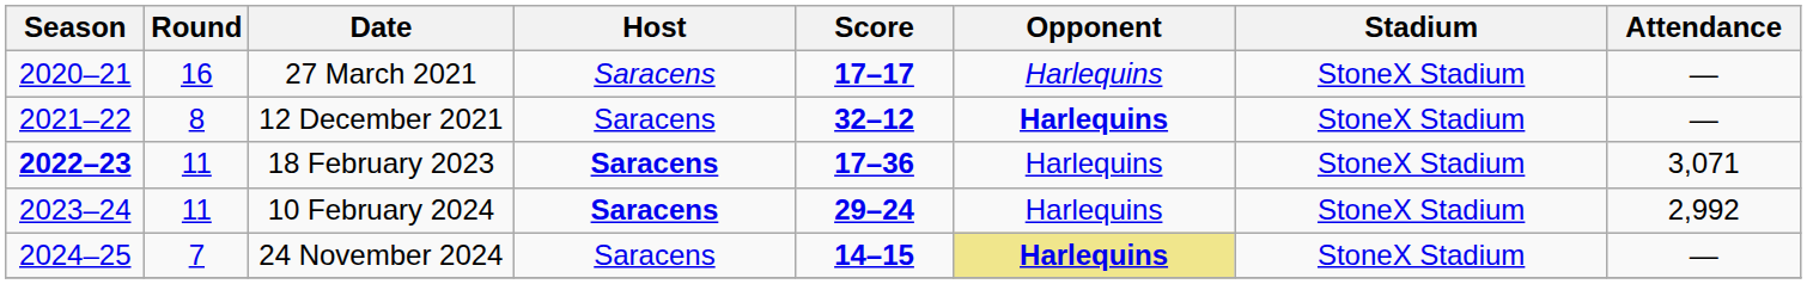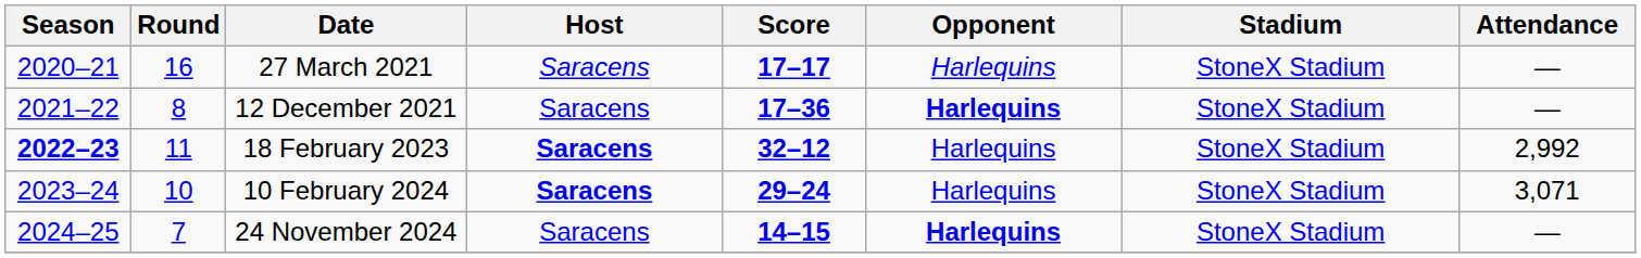 <table class="wikitable" style="text-align:center;">
 <tr>
 <th style="width:70px">Season</th>
 <th style="width:50px">Round</th>
 <th style="width:140px">Date</th>
 <th style="width:150px">Host</th>
 <th style="width:80px">Score</th>
 <th style="width:150px">Opponent</th>
 <th style="width:200px">Stadium</th>
 <th style="width:100px">Attendance</th>
 </tr>
 <tr>
 <td><a href='#'>2020–21</a></td>
 <td><a href='#'>16</a></td>
 <td>27 March 2021</td>
 <td><em><a href='#'>Saracens</a></em></td>
 <td><strong><a href='#'>17–17</a></strong></td>
 <td><em><a href='#'>Harlequins</a></em></td>
 <td><a href='#'>StoneX Stadium</a></td>
 <td>—</td>
 </tr>
 <tr>
 <td><a href='#'>2021–22</a></td>
 <td><a href='#'>8</a></td>
 <td>12 December 2021</td>
 <td><a href='#'>Saracens</a></td>
-<td><strong><a href='#'>32–12</a></strong></td>
+<td><strong><a href='#'>17–36</a></strong></td>
 <td><strong><a href='#'>Harlequins</a></strong></td>
 <td><a href='#'>StoneX Stadium</a></td>
 <td>—</td>
 </tr>
 <tr>
 <td><strong><a href='#'>2022–23</a></strong></td>
 <td><a href='#'>11</a></td>
 <td>18 February 2023</td>
 <td><strong><a href='#'>Saracens</a></strong></td>
-<td><strong><a href='#'>17–36</a></strong></td>
+<td><strong><a href='#'>32–12</a></strong></td>
 <td><a href='#'>Harlequins</a></td>
 <td><a href='#'>StoneX Stadium</a></td>
-<td>3,071</td>
+<td>2,992</td>
 </tr>
 <tr>
 <td><a href='#'>2023–24</a></td>
-<td><a href='#'>11</a></td>
+<td><a href='#'>10</a></td>
 <td>10 February 2024</td>
 <td><strong><a href='#'>Saracens</a></strong></td>
 <td><strong><a href='#'>29–24</a></strong></td>
 <td><a href='#'>Harlequins</a></td>
 <td><a href='#'>StoneX Stadium</a></td>
-<td>2,992</td>
+<td>3,071</td>
 </tr>
 <tr>
 <td><a href='#'>2024–25</a></td>
 <td><a href='#'>7</a></td>
 <td>24 November 2024</td>
 <td><a href='#'>Saracens</a></td>
 <td><strong><a href='#'>14–15</a></strong></td>
-<td style="background: khaki;"><strong><a href='#'>Harlequins</a></strong></td>
+<td><strong><a href='#'>Harlequins</a></strong></td>
 <td><a href='#'>StoneX Stadium</a></td>
 <td>—</td>
 </tr>
 <tr>
 </tr>
 </table>
